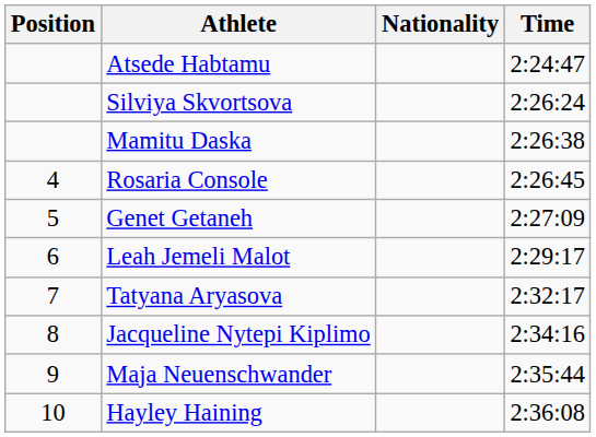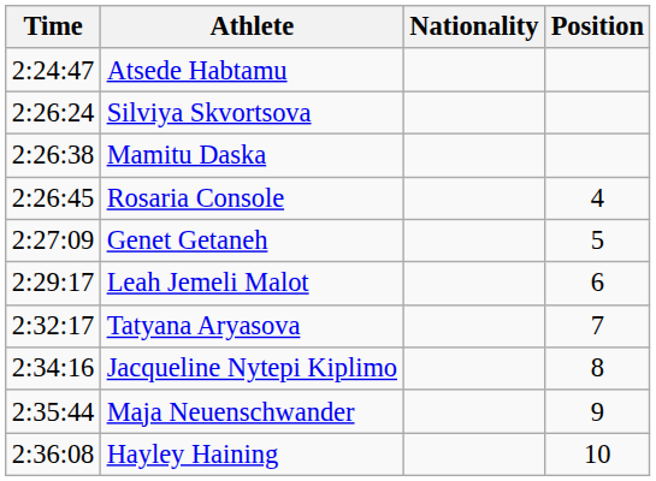 <table class="wikitable sortable">
 <tr>
-<th>Position</th>
+<th>Time</th>
 <th>Athlete</th>
 <th>Nationality</th>
-<th>Time</th>
+<th>Position</th>
 </tr>
 <tr>
-<td style="text-align:center"></td>
+<td>2:24:47</td>
 <td><a href='#'>Atsede Habtamu</a></td>
 <td></td>
-<td>2:24:47</td>
+<td style="text-align:center"></td>
 </tr>
 <tr>
-<td style="text-align:center"></td>
+<td>2:26:24</td>
 <td><a href='#'>Silviya Skvortsova</a></td>
 <td></td>
-<td>2:26:24</td>
+<td style="text-align:center"></td>
 </tr>
 <tr>
-<td style="text-align:center"></td>
+<td>2:26:38</td>
 <td><a href='#'>Mamitu Daska</a></td>
 <td></td>
-<td>2:26:38</td>
+<td style="text-align:center"></td>
 </tr>
 <tr>
-<td style="text-align:center">4</td>
+<td>2:26:45</td>
 <td><a href='#'>Rosaria Console</a></td>
 <td></td>
-<td>2:26:45</td>
+<td style="text-align:center">4</td>
 </tr>
 <tr>
-<td style="text-align:center">5</td>
+<td>2:27:09</td>
 <td><a href='#'>Genet Getaneh</a></td>
 <td></td>
-<td>2:27:09</td>
+<td style="text-align:center">5</td>
 </tr>
 <tr>
-<td style="text-align:center">6</td>
+<td>2:29:17</td>
 <td><a href='#'>Leah Jemeli Malot</a></td>
 <td></td>
-<td>2:29:17</td>
+<td style="text-align:center">6</td>
 </tr>
 <tr>
-<td style="text-align:center">7</td>
+<td>2:32:17</td>
 <td><a href='#'>Tatyana Aryasova</a></td>
 <td></td>
-<td>2:32:17</td>
+<td style="text-align:center">7</td>
 </tr>
 <tr>
-<td style="text-align:center">8</td>
+<td>2:34:16</td>
 <td><a href='#'>Jacqueline Nytepi Kiplimo</a></td>
 <td></td>
-<td>2:34:16</td>
+<td style="text-align:center">8</td>
 </tr>
 <tr>
-<td style="text-align:center">9</td>
+<td>2:35:44</td>
 <td><a href='#'>Maja Neuenschwander</a></td>
 <td></td>
-<td>2:35:44</td>
+<td style="text-align:center">9</td>
 </tr>
 <tr>
-<td style="text-align:center">10</td>
+<td>2:36:08</td>
 <td><a href='#'>Hayley Haining</a></td>
 <td></td>
-<td>2:36:08</td>
+<td style="text-align:center">10</td>
 </tr>
 </table>
